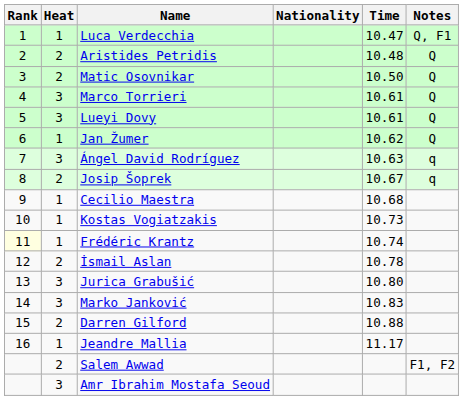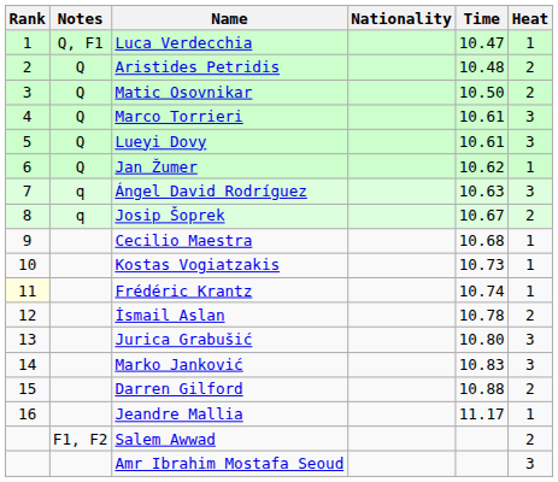 <table class="wikitable sortable" style="text-align:center">
 <tr>
 <th>Rank</th>
-<th>Heat</th>
+<th>Notes</th>
 <th>Name</th>
 <th>Nationality</th>
 <th>Time</th>
-<th>Notes</th>
+<th>Heat</th>
 </tr>
 <tr bgcolor=ccffcc>
 <td>1</td>
-<td>1</td>
+<td>Q, F1</td>
 <td align=left><a href='#'>Luca Verdecchia</a></td>
 <td align=left></td>
 <td>10.47</td>
-<td>Q, F1</td>
+<td>1</td>
 </tr>
 <tr bgcolor=ccffcc>
 <td>2</td>
-<td>2</td>
+<td>Q</td>
 <td align=left><a href='#'>Aristides Petridis</a></td>
 <td align=left></td>
 <td>10.48</td>
-<td>Q</td>
+<td>2</td>
 </tr>
 <tr bgcolor=ccffcc>
 <td>3</td>
-<td>2</td>
+<td>Q</td>
 <td align=left><a href='#'>Matic Osovnikar</a></td>
 <td align=left></td>
 <td>10.50</td>
-<td>Q</td>
+<td>2</td>
 </tr>
 <tr bgcolor=ccffcc>
 <td>4</td>
-<td>3</td>
+<td>Q</td>
 <td align=left><a href='#'>Marco Torrieri</a></td>
 <td align=left></td>
 <td>10.61</td>
-<td>Q</td>
+<td>3</td>
 </tr>
 <tr bgcolor=ccffcc>
 <td>5</td>
-<td>3</td>
+<td>Q</td>
 <td align=left><a href='#'>Lueyi Dovy</a></td>
 <td align=left></td>
 <td>10.61</td>
-<td>Q</td>
+<td>3</td>
 </tr>
 <tr bgcolor=ccffcc>
 <td>6</td>
-<td>1</td>
+<td>Q</td>
 <td align=left><a href='#'>Jan Žumer</a></td>
 <td align=left></td>
 <td>10.62</td>
-<td>Q</td>
+<td>1</td>
 </tr>
 <tr bgcolor=ddffdd>
 <td>7</td>
-<td>3</td>
+<td>q</td>
 <td align=left><a href='#'>Ángel David Rodríguez</a></td>
 <td align=left></td>
 <td>10.63</td>
-<td>q</td>
+<td>3</td>
 </tr>
 <tr bgcolor=ddffdd>
 <td>8</td>
-<td>2</td>
+<td>q</td>
 <td align=left><a href='#'>Josip Šoprek</a></td>
 <td align=left></td>
 <td>10.67</td>
-<td>q</td>
+<td>2</td>
 </tr>
 <tr>
 <td>9</td>
-<td>1</td>
+<td></td>
 <td align=left><a href='#'>Cecilio Maestra</a></td>
 <td align=left></td>
 <td>10.68</td>
-<td></td>
+<td>1</td>
 </tr>
 <tr>
 <td>10</td>
-<td>1</td>
+<td></td>
 <td align=left><a href='#'>Kostas Vogiatzakis</a></td>
 <td align=left></td>
 <td>10.73</td>
-<td></td>
+<td>1</td>
 </tr>
 <tr>
 <td style="background: lightyellow;">11</td>
-<td>1</td>
+<td></td>
 <td align=left><a href='#'>Frédéric Krantz</a></td>
 <td align=left></td>
 <td>10.74</td>
-<td></td>
+<td>1</td>
 </tr>
 <tr>
 <td>12</td>
-<td>2</td>
+<td></td>
 <td align=left><a href='#'>İsmail Aslan</a></td>
 <td align=left></td>
 <td>10.78</td>
-<td></td>
+<td>2</td>
 </tr>
 <tr>
 <td>13</td>
-<td>3</td>
+<td></td>
 <td align=left><a href='#'>Jurica Grabušić</a></td>
 <td align=left></td>
 <td>10.80</td>
-<td></td>
+<td>3</td>
 </tr>
 <tr>
 <td>14</td>
-<td>3</td>
+<td></td>
 <td align=left><a href='#'>Marko Janković</a></td>
 <td align=left></td>
 <td>10.83</td>
-<td></td>
+<td>3</td>
 </tr>
 <tr>
 <td>15</td>
-<td>2</td>
+<td></td>
 <td align=left><a href='#'>Darren Gilford</a></td>
 <td align=left></td>
 <td>10.88</td>
-<td></td>
+<td>2</td>
 </tr>
 <tr>
 <td>16</td>
-<td>1</td>
+<td></td>
 <td align=left><a href='#'>Jeandre Mallia</a></td>
 <td align=left></td>
 <td>11.17</td>
-<td></td>
+<td>1</td>
 </tr>
 <tr>
 <td></td>
-<td>2</td>
+<td>F1, F2</td>
 <td align=left><a href='#'>Salem Awwad</a></td>
 <td align=left></td>
 <td></td>
-<td>F1, F2</td>
+<td>2</td>
 </tr>
 <tr>
 <td></td>
-<td>3</td>
+<td></td>
 <td align=left><a href='#'>Amr Ibrahim Mostafa Seoud</a></td>
 <td align=left></td>
 <td></td>
-<td></td>
+<td>3</td>
 </tr>
 </table>
